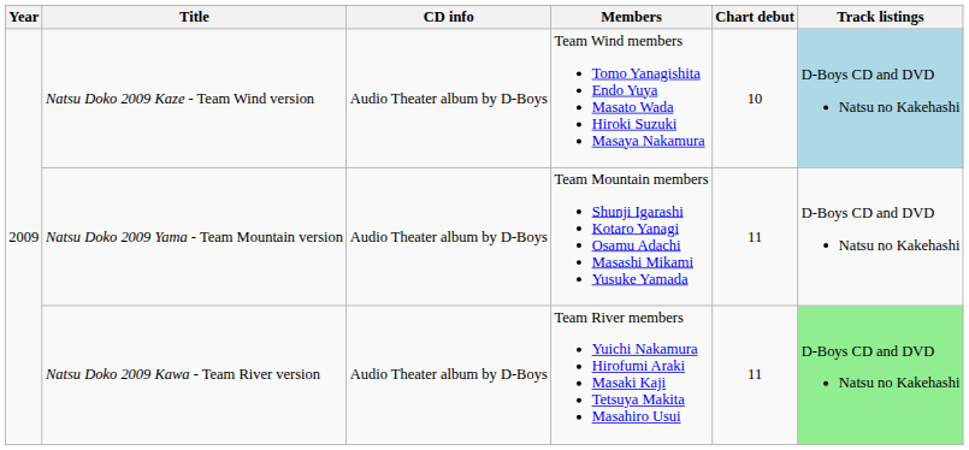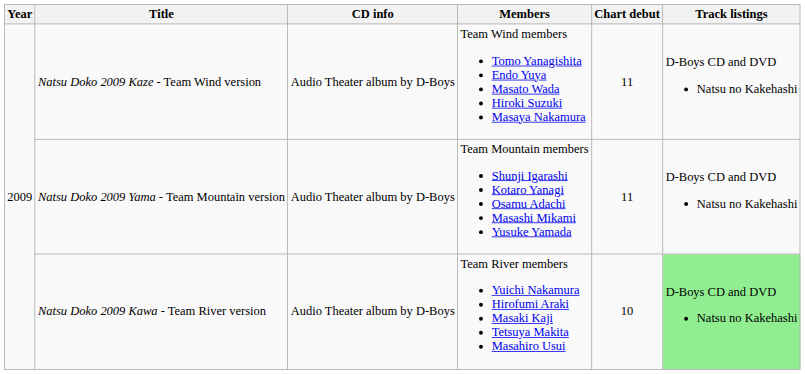 <table class="wikitable">
 <tr>
 <th>Year</th>
 <th>Title</th>
 <th>CD info</th>
 <th>Members</th>
 <th>Chart debut</th>
 <th>Track listings</th>
 </tr>
 <tr>
 <td rowspan="3">2009</td>
 <td><em>Natsu Doko 2009 Kaze</em> - Team Wind version</td>
 <td>Audio Theater album by D-Boys</td>
 <td>Team Wind members<br><ul><li><a href='#'>Tomo Yanagishita</a></li><li><a href='#'>Endo Yuya</a></li><li><a href='#'>Masato Wada</a></li><li><a href='#'>Hiroki Suzuki</a></li><li><a href='#'>Masaya Nakamura</a></li></ul></td>
-<td style="text-align:center;">10</td>
-<td style="background: lightblue;">D-Boys CD and DVD<br><ul><li>Natsu no Kakehashi</li></ul></td>
+<td style="text-align:center;">11</td>
+<td>D-Boys CD and DVD<br><ul><li>Natsu no Kakehashi</li></ul></td>
 </tr>
 <tr>
 <td><em>Natsu Doko 2009 Yama</em> - Team Mountain version</td>
 <td>Audio Theater album by D-Boys</td>
 <td>Team Mountain members<br><ul><li><a href='#'>Shunji Igarashi</a></li><li><a href='#'>Kotaro Yanagi</a></li><li><a href='#'>Osamu Adachi</a></li><li><a href='#'>Masashi Mikami</a></li><li><a href='#'>Yusuke Yamada</a></li></ul></td>
 <td style="text-align:center;">11</td>
 <td>D-Boys CD and DVD<br><ul><li>Natsu no Kakehashi</li></ul></td>
 </tr>
 <tr>
 <td><em>Natsu Doko 2009 Kawa</em> - Team River version</td>
 <td>Audio Theater album by D-Boys</td>
 <td>Team River members<br><ul><li><a href='#'>Yuichi Nakamura</a></li><li><a href='#'>Hirofumi Araki</a></li><li><a href='#'>Masaki Kaji</a></li><li><a href='#'>Tetsuya Makita</a></li><li><a href='#'>Masahiro Usui</a></li></ul></td>
-<td style="text-align:center;">11</td>
+<td style="text-align:center;">10</td>
 <td style="background: lightgreen;">D-Boys CD and DVD<br><ul><li>Natsu no Kakehashi</li></ul></td>
 </tr>
 </table>
